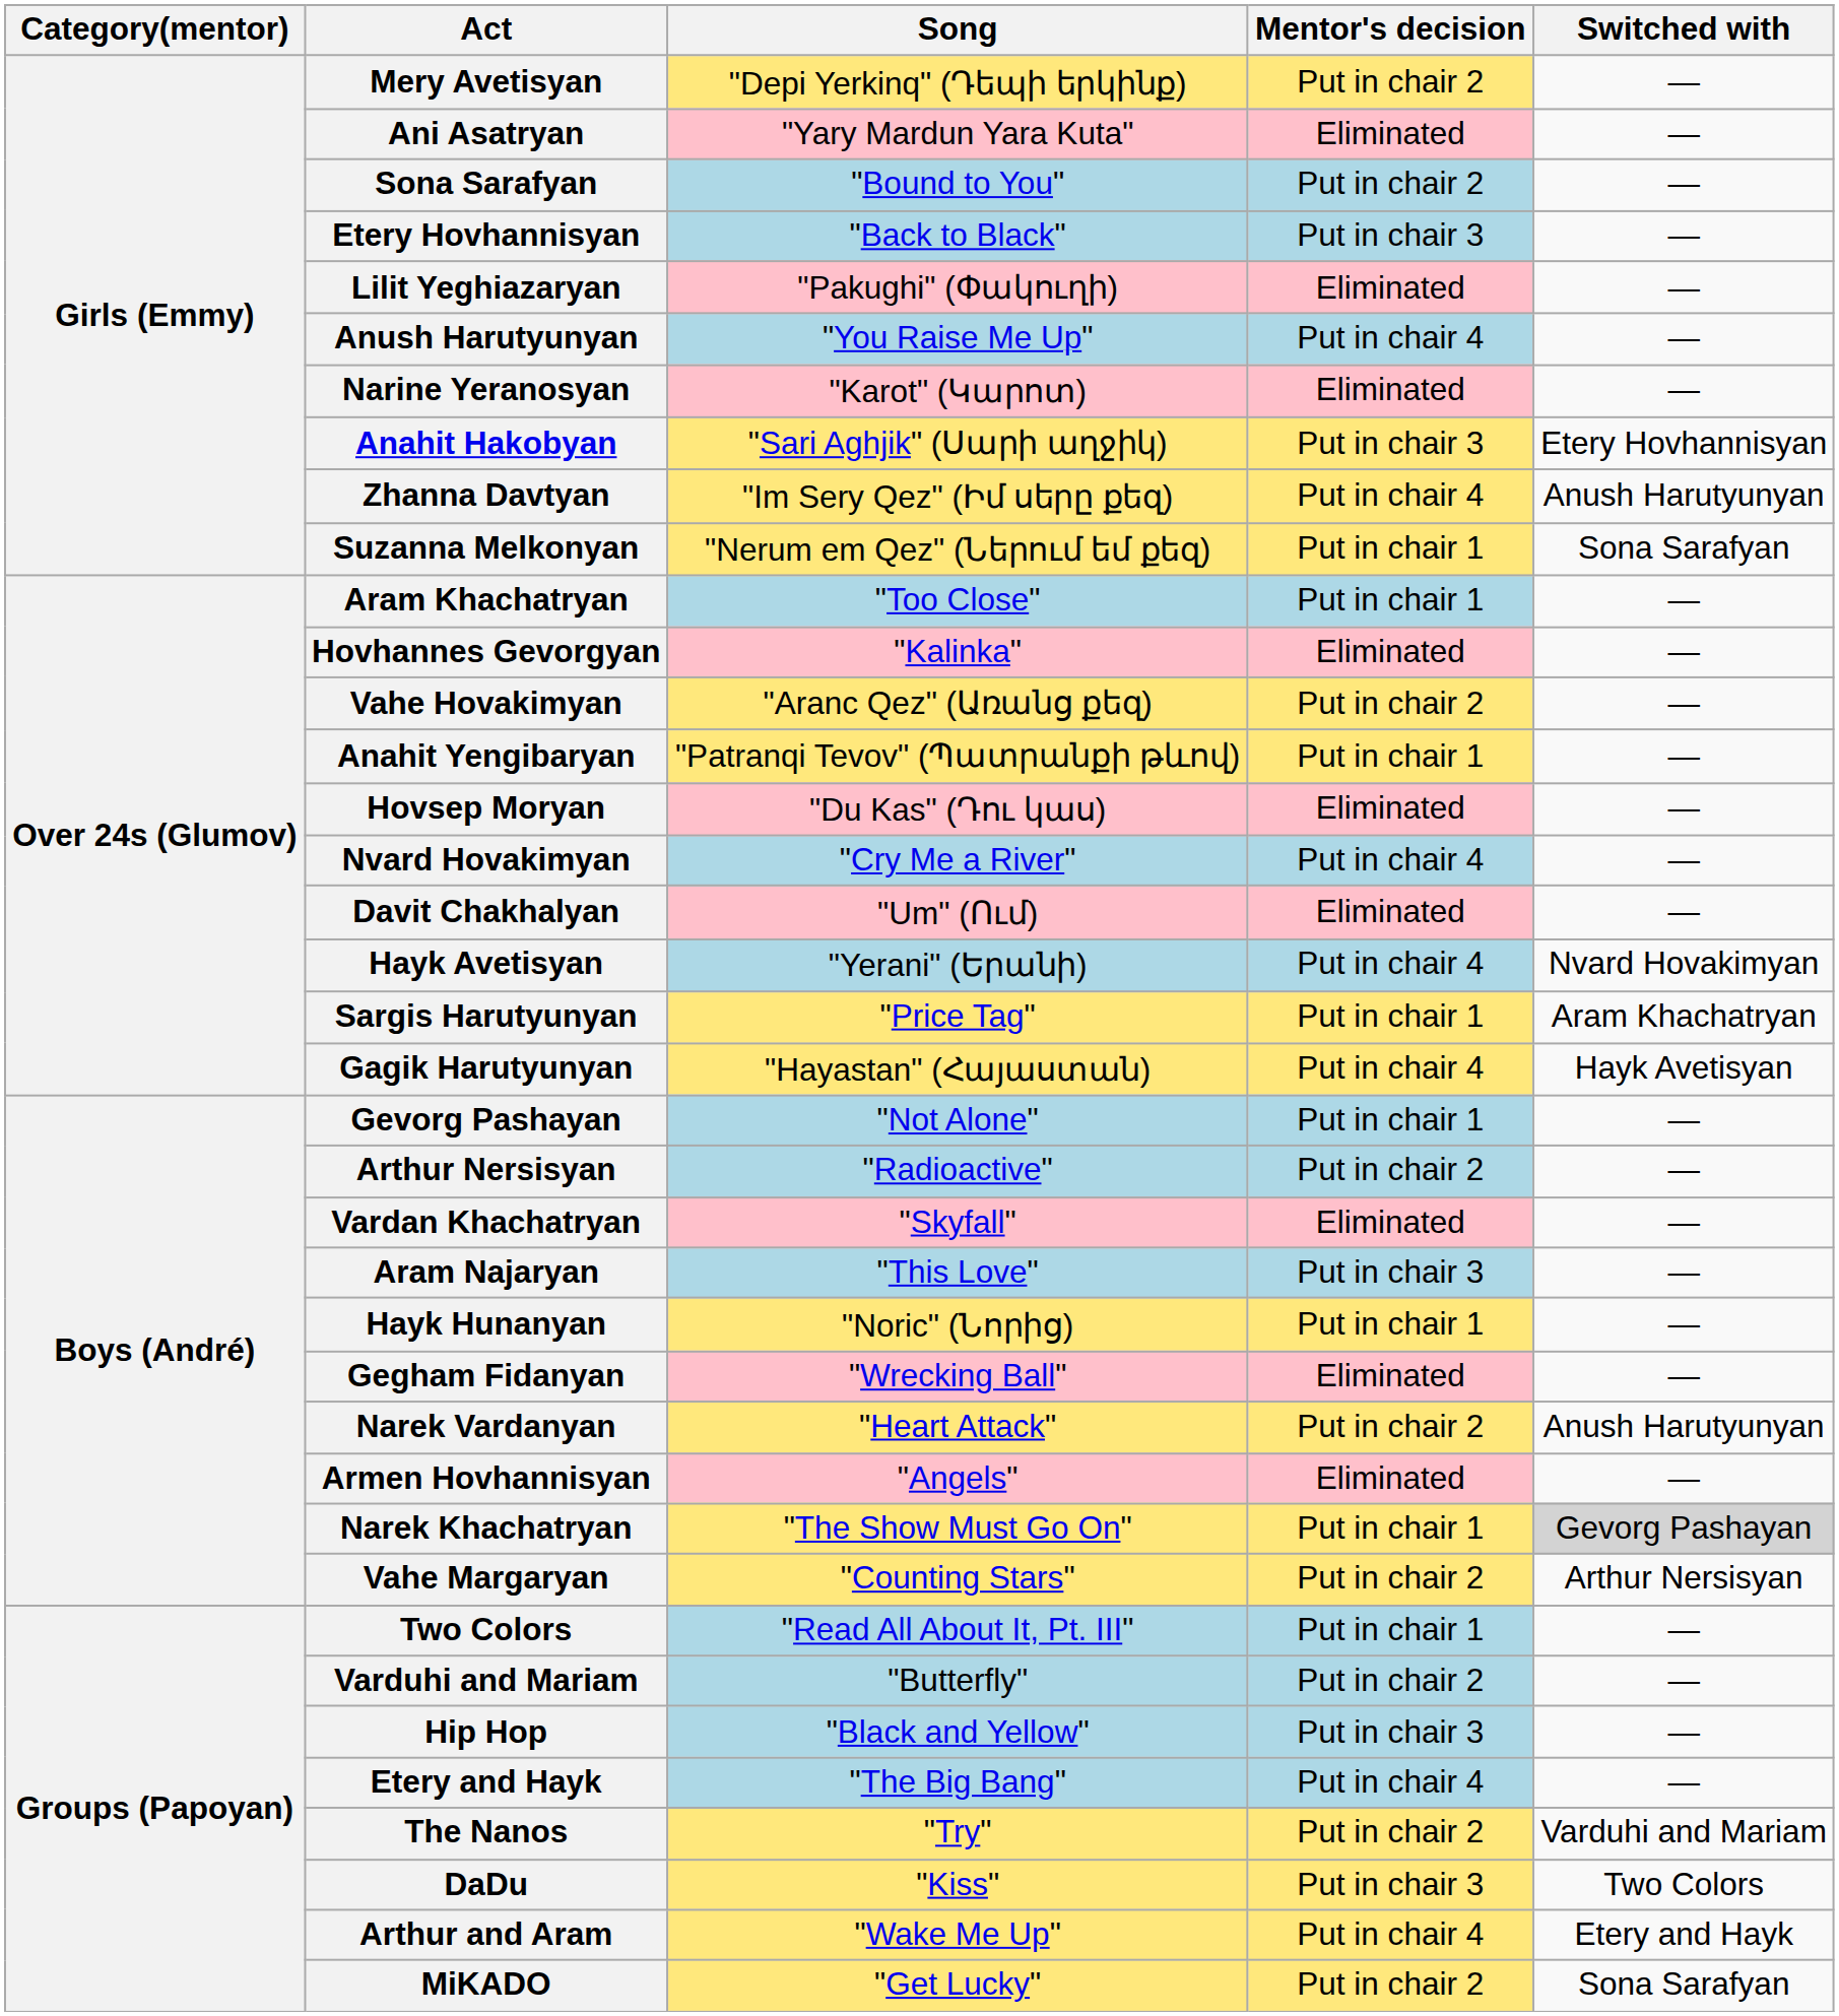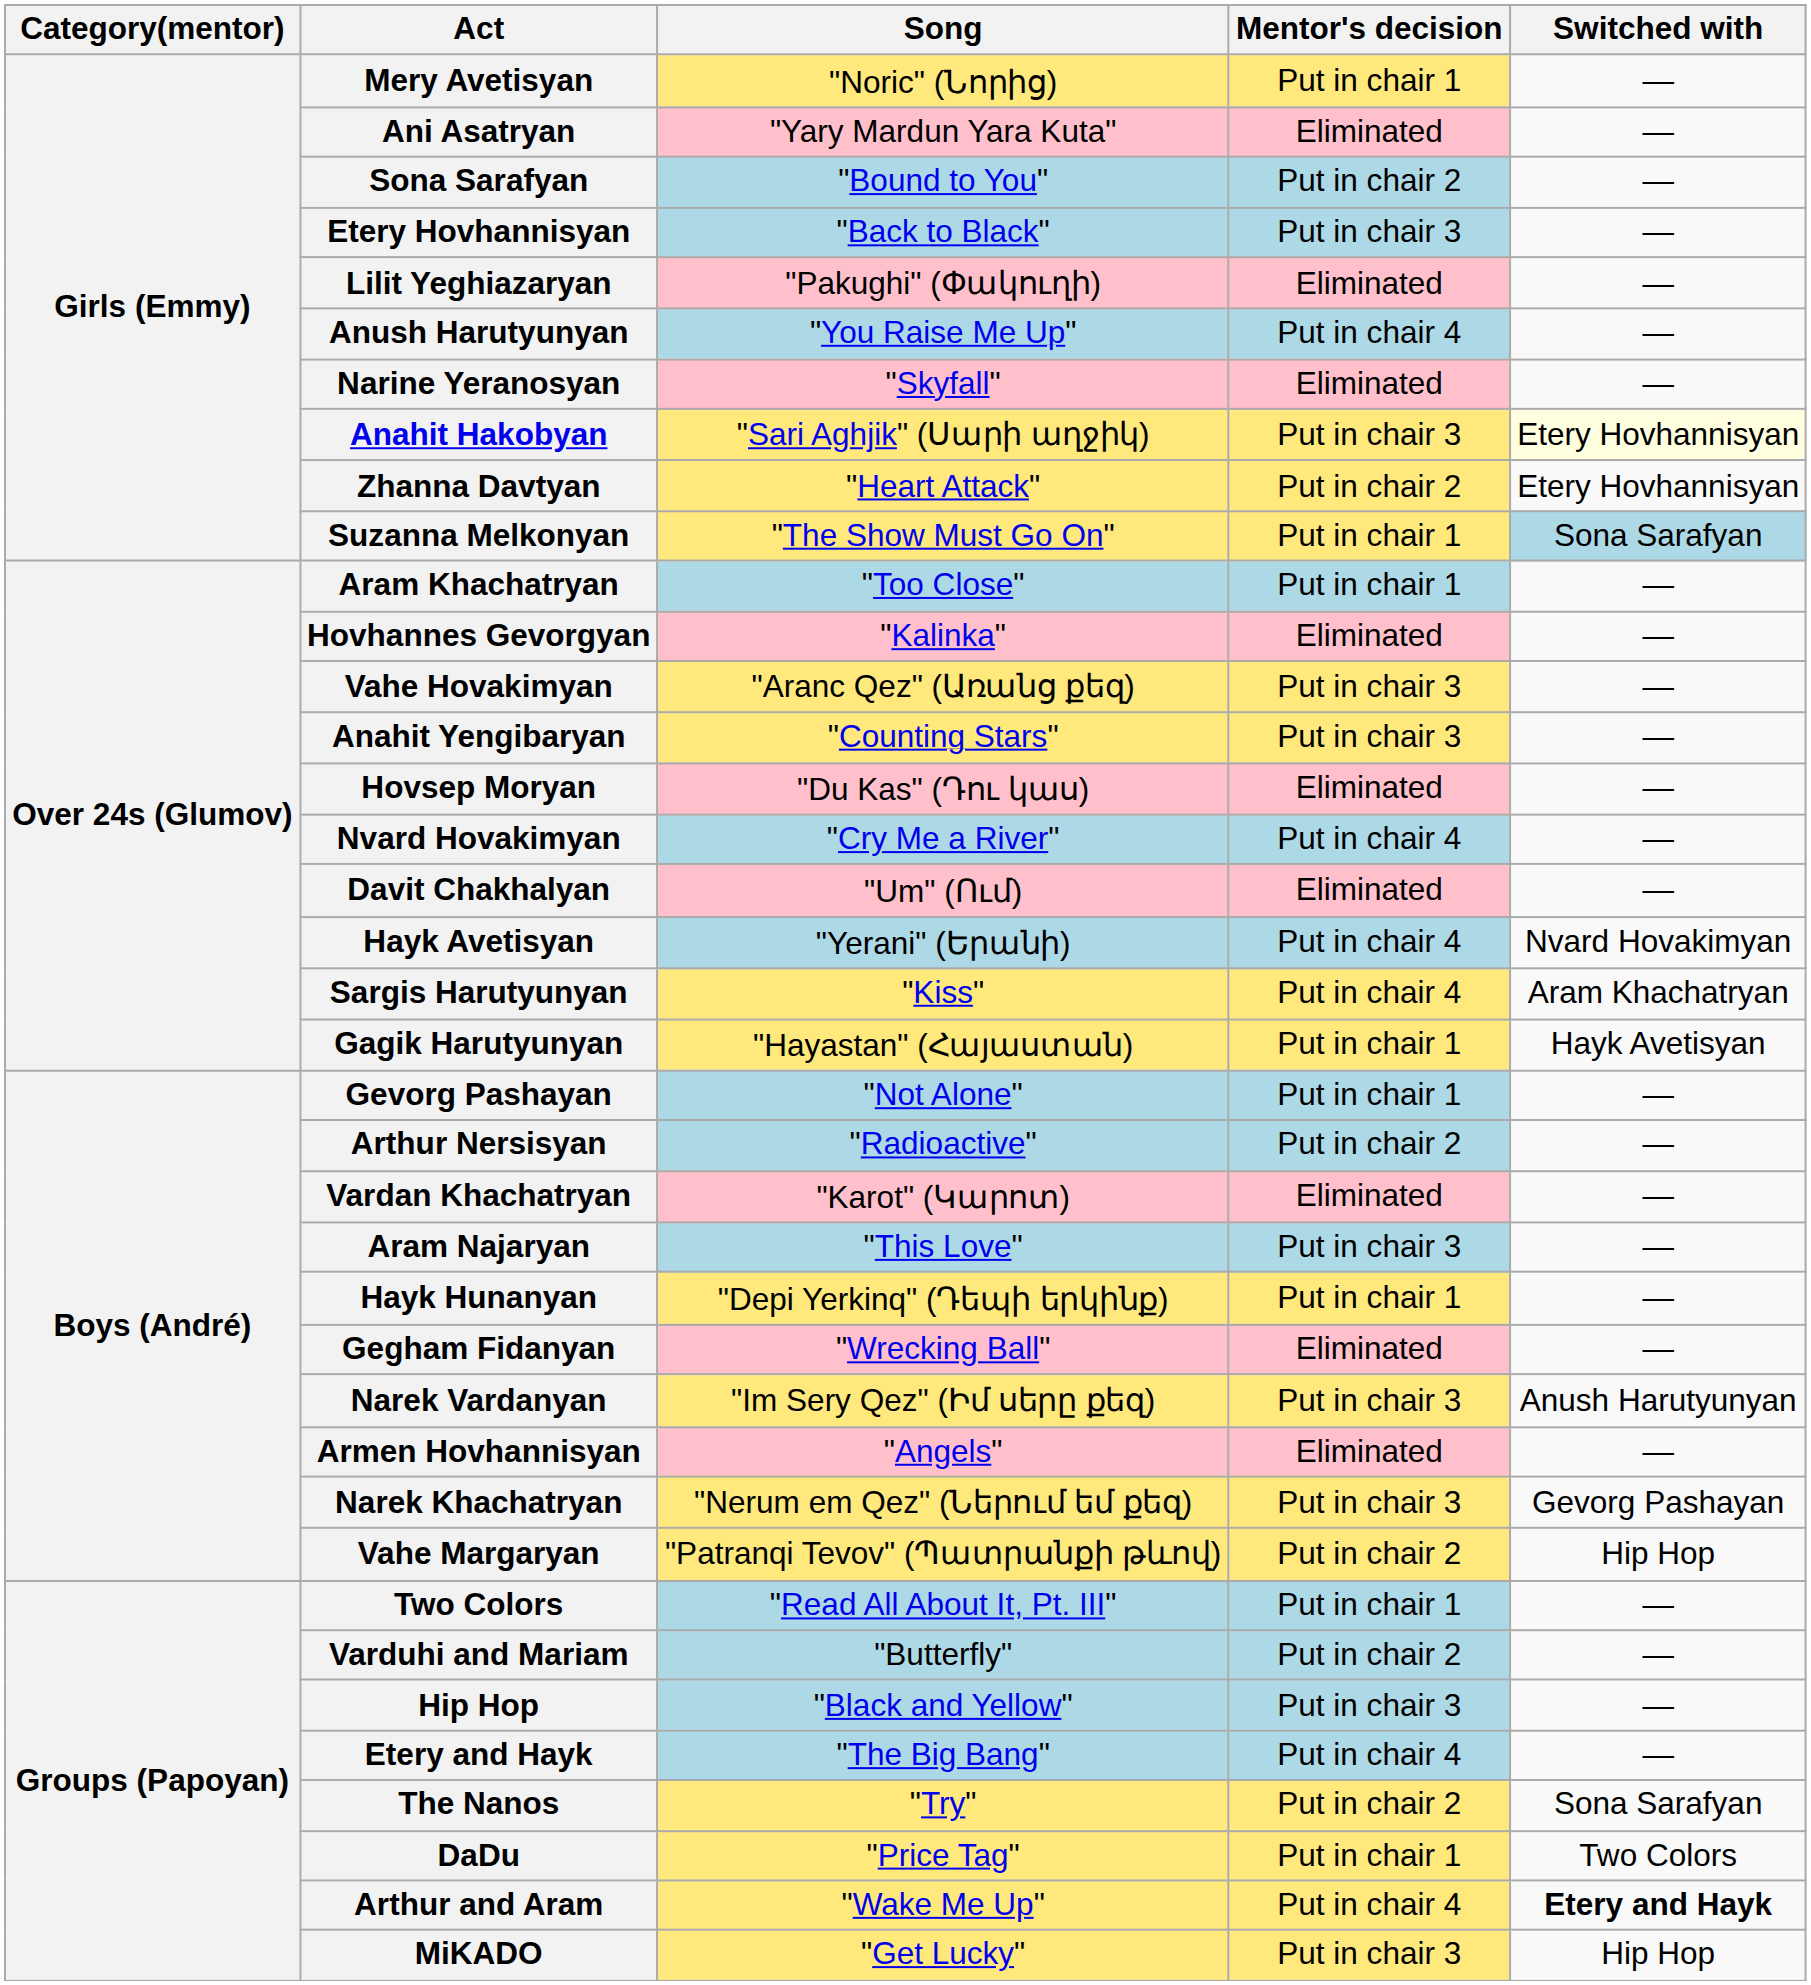 <table class="wikitable" style="text-align: center;">
 <tr>
 <th>Category(mentor)</th>
 <th>Act</th>
 <th>Song</th>
 <th>Mentor's decision</th>
 <th>Switched with</th>
 </tr>
 <tr>
 <th rowspan="10">Girls (Emmy)</th>
 <th scope="row">Mery Avetisyan</th>
-<td style="background:#FFE87C;">"Depi Yerkinq" (Դեպի երկինք)</td>
-<td style="background:#FFE87C;">Put in chair 2</td>
+<td style="background:#FFE87C;">"Noric" (Նորից)</td>
+<td style="background:#FFE87C;">Put in chair 1</td>
 <td>—</td>
 </tr>
 <tr>
 <th scope="row">Ani Asatryan</th>
 <td style="background:pink;">"Yary Mardun Yara Kuta"</td>
 <td style="background:pink;">Eliminated</td>
 <td>—</td>
 </tr>
 <tr>
 <th scope="row">Sona Sarafyan</th>
 <td style="background:lightblue;">"<a href='#'>Bound to You</a>"</td>
 <td style="background:lightblue;">Put in chair 2</td>
 <td>—</td>
 </tr>
 <tr>
 <th scope="row">Etery Hovhannisyan</th>
 <td style="background:lightblue;">"<a href='#'>Back to Black</a>"</td>
 <td style="background:lightblue;">Put in chair 3</td>
 <td>—</td>
 </tr>
 <tr>
 <th scope="row">Lilit Yeghiazaryan</th>
 <td style="background:pink;">"Pakughi" (Փակուղի)</td>
 <td style="background:pink;">Eliminated</td>
 <td>—</td>
 </tr>
 <tr>
 <th scope="row">Anush Harutyunyan</th>
 <td style="background:lightblue;">"<a href='#'>You Raise Me Up</a>"</td>
 <td style="background:lightblue;">Put in chair 4</td>
 <td>—</td>
 </tr>
 <tr>
 <th scope="row">Narine Yeranosyan</th>
-<td style="background:pink;">"Karot" (Կարոտ)</td>
+<td style="background:pink;">"<a href='#'>Skyfall</a>"</td>
 <td style="background:pink;">Eliminated</td>
 <td>—</td>
 </tr>
 <tr>
 <th scope="row"><a href='#'>Anahit Hakobyan</a></th>
 <td style="background:#FFE87C;">"<a href='#'>Sari Aghjik</a>" (Սարի աղջիկ)</td>
 <td style="background:#FFE87C;">Put in chair 3</td>
+<td style="background: lightyellow;">Etery Hovhannisyan</td>
+</tr>
+<tr>
+<th scope="row">Zhanna Davtyan</th>
+<td style="background:#FFE87C;">"<a href='#'>Heart Attack</a>"</td>
+<td style="background:#FFE87C;">Put in chair 2</td>
 <td>Etery Hovhannisyan</td>
 </tr>
 <tr>
-<th scope="row">Zhanna Davtyan</th>
-<td style="background:#FFE87C;">"Im Sery Qez" (Իմ սերը քեզ)</td>
-<td style="background:#FFE87C;">Put in chair 4</td>
-<td>Anush Harutyunyan</td>
-</tr>
-<tr>
 <th scope="row">Suzanna Melkonyan</th>
-<td style="background:#FFE87C;">"Nerum em Qez" (Ներում եմ քեզ)</td>
+<td style="background:#FFE87C;">"<a href='#'>The Show Must Go On</a>"</td>
 <td style="background:#FFE87C;">Put in chair 1</td>
-<td>Sona Sarafyan</td>
+<td style="background: lightblue;">Sona Sarafyan</td>
 </tr>
 <tr>
 <th rowspan="10">Over 24s (Glumov)</th>
 <th scope="row">Aram Khachatryan</th>
 <td style="background:lightblue;">"<a href='#'>Too Close</a>"</td>
 <td style="background:lightblue;">Put in chair 1</td>
 <td>—</td>
 </tr>
 <tr>
 <th scope="row">Hovhannes Gevorgyan</th>
 <td style="background:pink;">"<a href='#'>Kalinka</a>"</td>
 <td style="background:pink;">Eliminated</td>
 <td>—</td>
 </tr>
 <tr>
 <th scope="row">Vahe Hovakimyan</th>
 <td style="background:#FFE87C;">"Aranc Qez" (Առանց քեզ)</td>
-<td style="background:#FFE87C;">Put in chair 2</td>
+<td style="background:#FFE87C;">Put in chair 3</td>
 <td>—</td>
 </tr>
 <tr>
 <th scope="row">Anahit Yengibaryan</th>
-<td style="background:#FFE87C;">"Patranqi Tevov" (Պատրանքի թևով)</td>
-<td style="background:#FFE87C;">Put in chair 1</td>
+<td style="background:#FFE87C;">"<a href='#'>Counting Stars</a>"</td>
+<td style="background:#FFE87C;">Put in chair 3</td>
 <td>—</td>
 </tr>
 <tr>
 <th scope="row">Hovsep Moryan</th>
 <td style="background:pink;">"Du Kas" (Դու կաս)</td>
 <td style="background:pink;">Eliminated</td>
 <td>—</td>
 </tr>
 <tr>
 <th scope="row">Nvard Hovakimyan</th>
 <td style="background:lightblue;">"<a href='#'>Cry Me a River</a>"</td>
 <td style="background:lightblue;">Put in chair 4</td>
 <td>—</td>
 </tr>
 <tr>
 <th scope="row">Davit Chakhalyan</th>
 <td style="background:pink;">"Um" (Ում)</td>
 <td style="background:pink;">Eliminated</td>
 <td>—</td>
 </tr>
 <tr>
 <th scope="row">Hayk Avetisyan</th>
 <td style="background:lightblue;">"Yerani" (Երանի)</td>
 <td style="background:lightblue;">Put in chair 4</td>
 <td>Nvard Hovakimyan</td>
 </tr>
 <tr>
 <th scope="row">Sargis Harutyunyan</th>
-<td style="background:#FFE87C;">"<a href='#'>Price Tag</a>"</td>
-<td style="background:#FFE87C;">Put in chair 1</td>
+<td style="background:#FFE87C;">"<a href='#'>Kiss</a>"</td>
+<td style="background:#FFE87C;">Put in chair 4</td>
 <td>Aram Khachatryan</td>
 </tr>
 <tr>
 <th scope="row">Gagik Harutyunyan</th>
 <td style="background:#FFE87C;">"Hayastan" (Հայաստան)</td>
-<td style="background:#FFE87C;">Put in chair 4</td>
+<td style="background:#FFE87C;">Put in chair 1</td>
 <td>Hayk Avetisyan</td>
 </tr>
 <tr>
 <th rowspan="10">Boys (André)</th>
 <th scope="row">Gevorg Pashayan</th>
 <td style="background:lightblue;">"<a href='#'>Not Alone</a>"</td>
 <td style="background:lightblue;">Put in chair 1</td>
 <td>—</td>
 </tr>
 <tr>
 <th scope="row">Arthur Nersisyan</th>
 <td style="background:lightblue;">"<a href='#'>Radioactive</a>"</td>
 <td style="background:lightblue;">Put in chair 2</td>
 <td>—</td>
 </tr>
 <tr>
 <th scope="row">Vardan Khachatryan</th>
-<td style="background:pink;">"<a href='#'>Skyfall</a>"</td>
+<td style="background:pink;">"Karot" (Կարոտ)</td>
 <td style="background:pink;;">Eliminated</td>
 <td>—</td>
 </tr>
 <tr>
 <th scope="row">Aram Najaryan</th>
 <td style="background:lightblue;">"<a href='#'>This Love</a>"</td>
 <td style="background:lightblue;">Put in chair 3</td>
 <td>—</td>
 </tr>
 <tr>
 <th scope="row">Hayk Hunanyan</th>
-<td style="background:#FFE87C;">"Noric" (Նորից)</td>
+<td style="background:#FFE87C;">"Depi Yerkinq" (Դեպի երկինք)</td>
 <td style="background:#FFE87C;">Put in chair 1</td>
 <td>—</td>
 </tr>
 <tr>
 <th scope="row">Gegham Fidanyan</th>
 <td style="background:pink;">"<a href='#'>Wrecking Ball</a>"</td>
 <td style="background:pink;">Eliminated</td>
 <td>—</td>
 </tr>
 <tr>
 <th scope="row">Narek Vardanyan</th>
-<td style="background:#FFE87C;">"<a href='#'>Heart Attack</a>"</td>
-<td style="background:#FFE87C;">Put in chair 2</td>
+<td style="background:#FFE87C;">"Im Sery Qez" (Իմ սերը քեզ)</td>
+<td style="background:#FFE87C;">Put in chair 3</td>
 <td>Anush Harutyunyan</td>
 </tr>
 <tr>
 <th scope="row">Armen Hovhannisyan</th>
 <td style="background:pink;">"<a href='#'>Angels</a>"</td>
 <td style="background:pink;">Eliminated</td>
 <td>—</td>
 </tr>
 <tr>
 <th scope="row">Narek Khachatryan</th>
-<td style="background:#FFE87C;">"<a href='#'>The Show Must Go On</a>"</td>
-<td style="background:#FFE87C;">Put in chair 1</td>
-<td style="background: lightgrey;">Gevorg Pashayan</td>
+<td style="background:#FFE87C;">"Nerum em Qez" (Ներում եմ քեզ)</td>
+<td style="background:#FFE87C;">Put in chair 3</td>
+<td>Gevorg Pashayan</td>
 </tr>
 <tr>
 <th scope="row">Vahe Margaryan</th>
-<td style="background:#FFE87C;">"<a href='#'>Counting Stars</a>"</td>
+<td style="background:#FFE87C;">"Patranqi Tevov" (Պատրանքի թևով)</td>
 <td style="background:#FFE87C;">Put in chair 2</td>
-<td>Arthur Nersisyan</td>
+<td>Hip Hop</td>
 </tr>
 <tr>
 <th rowspan="8">Groups (Papoyan)</th>
 <th scope="row">Two Colors</th>
 <td style="background:lightblue;">"<a href='#'>Read All About It, Pt. III</a>"</td>
 <td style="background:lightblue;">Put in chair 1</td>
 <td>—</td>
 </tr>
 <tr>
 <th scope="row">Varduhi and Mariam</th>
 <td style="background:lightblue;">"Butterfly"</td>
 <td style="background:lightblue;">Put in chair 2</td>
 <td>—</td>
 </tr>
 <tr>
 <th scope="row">Hip Hop</th>
 <td style="background:lightblue;">"<a href='#'>Black and Yellow</a>"</td>
 <td style="background:lightblue;">Put in chair 3</td>
 <td>—</td>
 </tr>
 <tr>
 <th scope="row">Etery and Hayk</th>
 <td style="background:lightblue;">"<a href='#'>The Big Bang</a>"</td>
 <td style="background:lightblue;">Put in chair 4</td>
 <td>—</td>
 </tr>
 <tr>
 <th scope="row">The Nanos</th>
 <td style="background:#FFE87C;">"<a href='#'>Try</a>"</td>
 <td style="background:#FFE87C;">Put in chair 2</td>
-<td>Varduhi and Mariam</td>
+<td>Sona Sarafyan</td>
 </tr>
 <tr>
 <th scope="row">DaDu</th>
-<td style="background:#FFE87C;">"<a href='#'>Kiss</a>"</td>
-<td style="background:#FFE87C;">Put in chair 3</td>
+<td style="background:#FFE87C;">"<a href='#'>Price Tag</a>"</td>
+<td style="background:#FFE87C;">Put in chair 1</td>
 <td>Two Colors</td>
 </tr>
 <tr>
 <th scope="row">Arthur and Aram</th>
 <td style="background:#FFE87C;">"<a href='#'>Wake Me Up</a>"</td>
 <td style="background:#FFE87C;">Put in chair 4</td>
-<td>Etery and Hayk</td>
+<td><strong>Etery and Hayk</strong></td>
 </tr>
 <tr>
 <th scope="row">MiKADO</th>
 <td style="background:#FFE87C;">"<a href='#'>Get Lucky</a>"</td>
-<td style="background:#FFE87C;">Put in chair 2</td>
-<td>Sona Sarafyan</td>
+<td style="background:#FFE87C;">Put in chair 3</td>
+<td>Hip Hop</td>
 </tr>
 </table>
